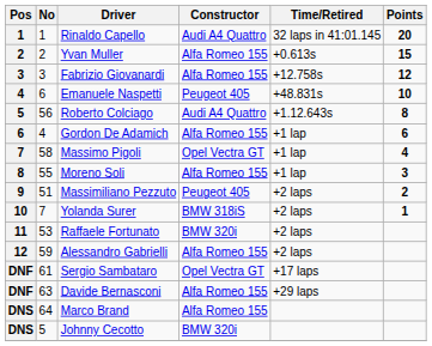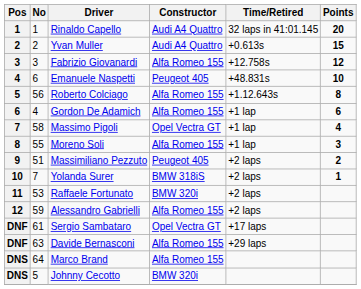 <table class="wikitable" style="font-size: 80%;">
 <tr>
 <th>Pos</th>
 <th>No</th>
 <th>Driver</th>
 <th>Constructor</th>
 <th>Time/Retired</th>
 <th>Points</th>
 </tr>
 <tr>
 <th>1</th>
 <td>1</td>
 <td> <a href='#'>Rinaldo Capello</a></td>
 <td><a href='#'>Audi A4 Quattro</a></td>
 <td>32 laps in 41:01.145</td>
 <td align=center><strong>20</strong></td>
 </tr>
 <tr>
 <th>2</th>
 <td>2</td>
 <td> <a href='#'>Yvan Muller</a></td>
-<td><a href='#'>Alfa Romeo 155</a></td>
+<td><a href='#'>Audi A4 Quattro</a></td>
 <td>+0.613s</td>
 <td align=center><strong>15</strong></td>
 </tr>
 <tr>
 <th>3</th>
 <td>3</td>
 <td> <a href='#'>Fabrizio Giovanardi</a></td>
 <td><a href='#'>Alfa Romeo 155</a></td>
 <td>+12.758s</td>
 <td align=center><strong>12</strong></td>
 </tr>
 <tr>
 <th>4</th>
 <td>6</td>
 <td> <a href='#'>Emanuele Naspetti</a></td>
 <td><a href='#'>Peugeot 405</a></td>
 <td>+48.831s</td>
 <td align=center><strong>10</strong></td>
 </tr>
 <tr>
 <th>5</th>
 <td>56</td>
 <td> <a href='#'>Roberto Colciago</a></td>
-<td><a href='#'>Audi A4 Quattro</a></td>
+<td><a href='#'>Alfa Romeo 155</a></td>
 <td>+1.12.643s</td>
 <td align=center><strong>8</strong></td>
 </tr>
 <tr>
 <th>6</th>
 <td>4</td>
 <td> <a href='#'>Gordon De Adamich</a></td>
 <td><a href='#'>Alfa Romeo 155</a></td>
 <td>+1 lap</td>
 <td align=center><strong>6</strong></td>
 </tr>
 <tr>
 <th>7</th>
 <td>58</td>
 <td> <a href='#'>Massimo Pigoli</a></td>
 <td><a href='#'> Opel Vectra GT</a></td>
 <td>+1 lap</td>
 <td align=center><strong>4</strong></td>
 </tr>
 <tr>
 <th>8</th>
 <td>55</td>
 <td> <a href='#'>Moreno Soli</a></td>
 <td><a href='#'>Alfa Romeo 155</a></td>
 <td>+1 lap</td>
 <td align=center><strong>3</strong></td>
 </tr>
 <tr>
 <th>9</th>
 <td>51</td>
 <td> <a href='#'>Massimiliano Pezzuto</a></td>
 <td><a href='#'>Peugeot 405</a></td>
 <td>+2 laps</td>
 <td align=center><strong>2</strong></td>
 </tr>
 <tr>
 <th>10</th>
 <td>7</td>
 <td> <a href='#'>Yolanda Surer</a></td>
 <td><a href='#'>BMW 318iS</a></td>
 <td>+2 laps</td>
 <td align=center><strong>1</strong></td>
 </tr>
 <tr>
 <th>11</th>
 <td>53</td>
 <td> <a href='#'>Raffaele Fortunato</a></td>
 <td><a href='#'>BMW 320i</a></td>
 <td>+2 laps</td>
 <td></td>
 </tr>
 <tr>
 <th>12</th>
 <td>59</td>
 <td> <a href='#'>Alessandro Gabrielli</a></td>
 <td><a href='#'>Alfa Romeo 155</a></td>
 <td>+2 laps</td>
 <td></td>
 </tr>
 <tr>
 <th>DNF</th>
 <td>61</td>
 <td> <a href='#'>Sergio Sambataro</a></td>
 <td><a href='#'> Opel Vectra GT</a></td>
 <td>+17 laps</td>
 <td></td>
 </tr>
 <tr>
 <th>DNF</th>
 <td>63</td>
 <td> <a href='#'>Davide Bernasconi</a></td>
 <td><a href='#'>Alfa Romeo 155</a></td>
 <td>+29 laps</td>
 <td></td>
 </tr>
 <tr>
 <th>DNS</th>
 <td>64</td>
 <td> <a href='#'>Marco Brand</a></td>
 <td><a href='#'>Alfa Romeo 155</a></td>
 <td></td>
 <td></td>
 </tr>
 <tr>
 <th>DNS</th>
 <td>5</td>
 <td> <a href='#'>Johnny Cecotto</a></td>
 <td><a href='#'>BMW 320i</a></td>
 <td></td>
 <td></td>
 </tr>
 <tr>
 </tr>
 </table>
